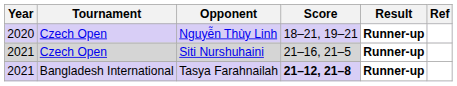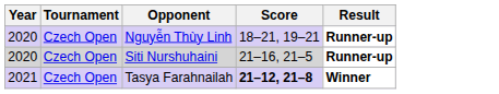 <table class="sortable wikitable" style="font-size: 90%">
 <tr>
 <th>Year</th>
 <th>Tournament</th>
 <th>Opponent</th>
 <th>Score</th>
 <th>Result</th>
-<th>Ref</th>
 </tr>
 <tr style="background:#D8CEF6">
 <td align="center">2020</td>
 <td align="left"><a href='#'>Czech Open</a></td>
 <td align="left"> <a href='#'>Nguyễn Thùy Linh</a></td>
 <td align="left">18–21, 19–21</td>
 <td style="text-align:left; background:white"> <strong>Runner-up</strong></td>
-<td style="text-align:center; background:white"></td>
 </tr>
 <tr style="background:#D5D5D5">
-<td align="center">2021</td>
+<td align="center">2020</td>
 <td align="left"><a href='#'>Czech Open</a></td>
 <td align="left"> <a href='#'>Siti Nurshuhaini</a></td>
 <td align="left">21–16, 21–5</td>
 <td style="text-align:left; background:white"> <strong>Runner-up</strong></td>
-<td style="text-align:center; background:white"></td>
 </tr>
 <tr style="background:#D8CEF6">
 <td align="center">2021</td>
-<td align="left">Bangladesh International</td>
+<td align="left"><a href='#'>Czech Open</a></td>
 <td align="left"> Tasya Farahnailah</td>
 <td align="left"><strong>21–12, 21–8</strong></td>
-<td style="text-align:left; background:white"> <strong>Runner-up</strong></td>
-<td style="text-align:center; background:white"></td>
+<td style="text-align:left; background:white"> <strong>Winner</strong></td>
 </tr>
 </table>
